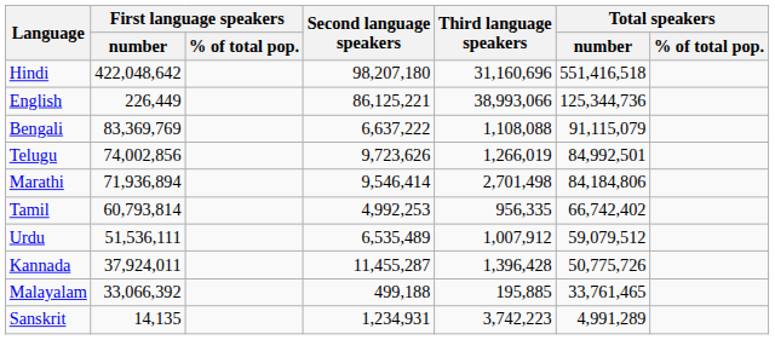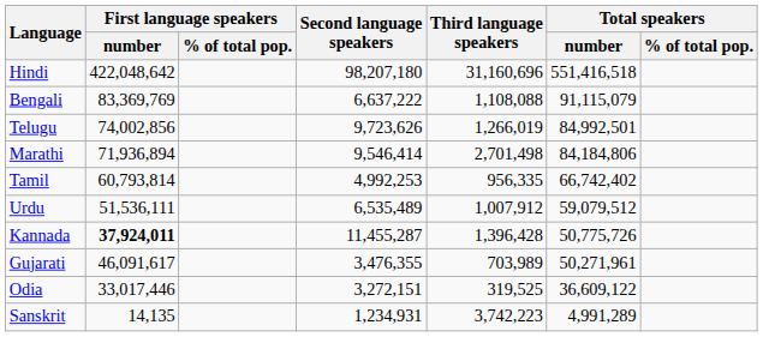 <table class="wikitable sortable">
 <tr>
 <th rowspan=2>Language</th>
 <th colspan=2>First language speakers</th>
 <th rowspan=2>Second language<br>speakers</th>
 <th rowspan=2>Third language<br>speakers</th>
 <th colspan=2>Total speakers</th>
 </tr>
 <tr>
 <th>number </th>
 <th>% of total pop.</th>
 <th>number </th>
 <th>% of total pop.</th>
 </tr>
 <tr>
 <td><a href='#'>Hindi</a></td>
 <td align=right>422,048,642</td>
 <td></td>
 <td align=right>98,207,180</td>
 <td align=right>31,160,696</td>
 <td align=right>551,416,518</td>
-<td></td>
-</tr>
-<tr>
-<td><a href='#'>English</a></td>
-<td align=right>226,449</td>
-<td></td>
-<td align=right>86,125,221</td>
-<td align=right>38,993,066</td>
-<td align=right>125,344,736</td>
 <td></td>
 </tr>
 <tr>
 <td><a href='#'>Bengali</a></td>
 <td align=right>83,369,769</td>
 <td></td>
 <td align=right>6,637,222</td>
 <td align=right>1,108,088</td>
 <td align=right>91,115,079</td>
 <td></td>
 </tr>
 <tr>
 <td><a href='#'>Telugu</a></td>
 <td align=right>74,002,856</td>
 <td></td>
 <td align=right>9,723,626</td>
 <td align=right>1,266,019</td>
 <td align=right>84,992,501</td>
 <td></td>
 </tr>
 <tr>
 <td><a href='#'>Marathi</a></td>
 <td align=right>71,936,894</td>
 <td></td>
 <td align=right>9,546,414</td>
 <td align=right>2,701,498</td>
 <td align=right>84,184,806</td>
 <td></td>
 </tr>
 <tr>
 <td><a href='#'>Tamil</a></td>
 <td align=right>60,793,814</td>
 <td></td>
 <td align=right>4,992,253</td>
 <td align=right>956,335</td>
 <td align=right>66,742,402</td>
 <td></td>
 </tr>
 <tr>
 <td><a href='#'>Urdu</a></td>
 <td align=right>51,536,111</td>
 <td></td>
 <td align=right>6,535,489</td>
 <td align=right>1,007,912</td>
 <td align=right>59,079,512</td>
 <td></td>
 </tr>
 <tr>
 <td><a href='#'>Kannada</a></td>
-<td align=right>37,924,011</td>
+<td align=right><strong>37,924,011</strong></td>
 <td></td>
 <td align=right>11,455,287</td>
 <td align=right>1,396,428</td>
 <td align=right>50,775,726</td>
 <td></td>
 </tr>
 <tr>
-<td><a href='#'>Malayalam</a></td>
-<td align=right>33,066,392</td>
+<td><a href='#'>Gujarati</a></td>
+<td align=right>46,091,617</td>
 <td></td>
-<td align=right>499,188</td>
-<td align=right>195,885</td>
-<td align=right>33,761,465</td>
+<td align=right>3,476,355</td>
+<td align=right>703,989</td>
+<td align=right>50,271,961</td>
+<td></td>
+</tr>
+<tr>
+<td><a href='#'>Odia</a></td>
+<td align=right>33,017,446</td>
+<td></td>
+<td align=right>3,272,151</td>
+<td align=right>319,525</td>
+<td align=right>36,609,122</td>
 <td></td>
 </tr>
 <tr>
 <td><a href='#'>Sanskrit</a></td>
 <td align=right>14,135</td>
 <td></td>
 <td align=right>1,234,931</td>
 <td align=right>3,742,223</td>
 <td align=right>4,991,289</td>
 <td></td>
 </tr>
 </table>
